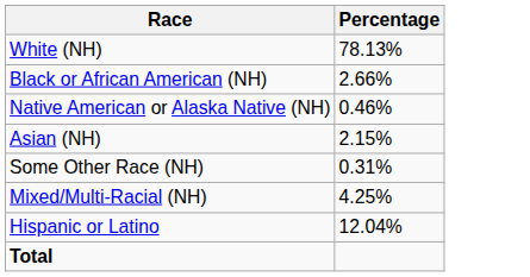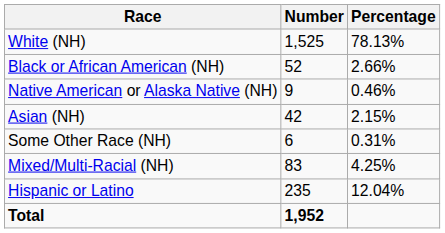 <table class="wikitable">
 <tr>
 <th>Race</th>
+<th>Number</th>
 <th>Percentage</th>
 </tr>
 <tr>
 <td><a href='#'>White</a> (NH)</td>
+<td>1,525</td>
 <td>78.13%</td>
 </tr>
 <tr>
 <td><a href='#'>Black or African American</a> (NH)</td>
+<td>52</td>
 <td>2.66%</td>
 </tr>
 <tr>
 <td><a href='#'>Native American</a> or <a href='#'>Alaska Native</a> (NH)</td>
+<td>9</td>
 <td>0.46%</td>
 </tr>
 <tr>
 <td><a href='#'>Asian</a> (NH)</td>
+<td>42</td>
 <td>2.15%</td>
 </tr>
 <tr>
 <td>Some Other Race (NH)</td>
+<td>6</td>
 <td>0.31%</td>
 </tr>
 <tr>
 <td><a href='#'>Mixed/Multi-Racial</a> (NH)</td>
+<td>83</td>
 <td>4.25%</td>
 </tr>
 <tr>
 <td><a href='#'>Hispanic or Latino</a></td>
+<td>235</td>
 <td>12.04%</td>
 </tr>
 <tr>
 <td><strong>Total</strong></td>
+<td><strong>1,952</strong></td>
 <td></td>
 </tr>
 </table>
